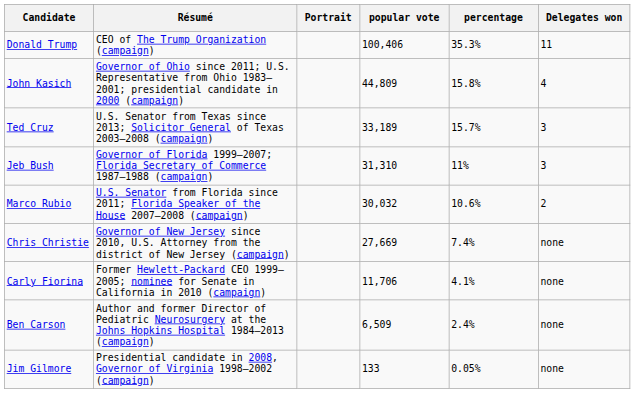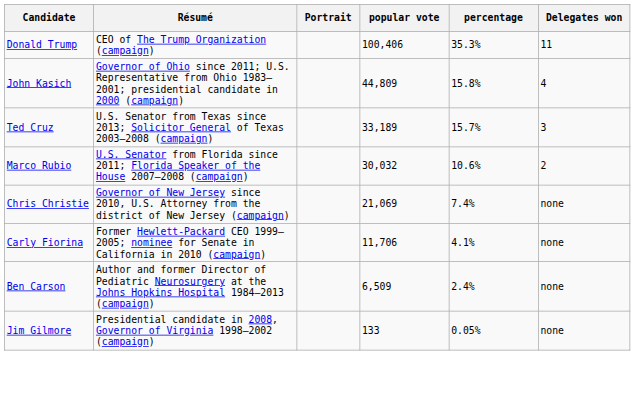 <table class="wikitable sortable">
 <tr>
 <th style="padding:10px; width:98px;">Candidate</th>
 <th style="padding:10px; width:250px;">Résumé</th>
 <th class="unsortable" style="padding:10px; width:50px;">Portrait</th>
 <th data-sort-type="number" style="padding:10px; width:98px;">popular vote</th>
 <th data-sort-type="number" style="padding:10px; width:98px;">percentage</th>
 <th data-sort-type="number" style="padding:10px;">Delegates won</th>
 </tr>
 <tr>
 <td><a href='#'>Donald Trump</a></td>
 <td>CEO of <a href='#'>The Trump Organization</a> (<a href='#'>campaign</a>)</td>
 <td></td>
 <td>100,406	</td>
 <td>35.3%</td>
 <td>11</td>
 </tr>
 <tr>
 <td><a href='#'>John Kasich</a></td>
 <td><a href='#'>Governor of Ohio</a> since 2011; U.S. Representative from Ohio 1983–2001; presidential candidate in <a href='#'>2000</a> (<a href='#'>campaign</a>)</td>
 <td></td>
 <td>44,809</td>
 <td>15.8%</td>
 <td>4</td>
 </tr>
 <tr>
 <td><a href='#'>Ted Cruz</a></td>
 <td>U.S. Senator from Texas since 2013; <a href='#'>Solicitor General</a> of Texas 2003–2008 (<a href='#'>campaign</a>)</td>
 <td></td>
 <td>33,189</td>
 <td>15.7%</td>
 <td>3</td>
 </tr>
 <tr>
-<td><a href='#'>Jeb Bush</a></td>
-<td><a href='#'>Governor of Florida</a> 1999–2007; <a href='#'>Florida Secretary of Commerce</a> 1987–1988 (<a href='#'>campaign</a>)</td>
-<td></td>
-<td>31,310</td>
-<td>11%</td>
-<td>3</td>
-</tr>
-<tr>
 <td><a href='#'>Marco Rubio</a></td>
 <td><a href='#'>U.S. Senator</a> from Florida since 2011; <a href='#'>Florida Speaker of the House</a> 2007–2008 (<a href='#'>campaign</a>)</td>
 <td></td>
 <td>30,032</td>
 <td>10.6%</td>
 <td>2</td>
 </tr>
 <tr>
 <td><a href='#'>Chris Christie</a></td>
 <td><a href='#'>Governor of New Jersey</a> since 2010, U.S. Attorney from the district of New Jersey (<a href='#'>campaign</a>)</td>
 <td></td>
-<td>27,669</td>
+<td>21,069</td>
 <td>7.4%</td>
 <td>none</td>
 </tr>
 <tr>
 <td><a href='#'>Carly Fiorina</a></td>
 <td>Former <a href='#'>Hewlett-Packard</a> CEO 1999–2005; <a href='#'>nominee</a> for Senate in California in 2010 (<a href='#'>campaign</a>)</td>
 <td></td>
 <td>11,706</td>
 <td>4.1%</td>
 <td>none</td>
 </tr>
 <tr>
 <td><a href='#'>Ben Carson</a></td>
 <td>Author and former Director of Pediatric <a href='#'>Neurosurgery</a> at the <a href='#'>Johns Hopkins Hospital</a> 1984–2013 (<a href='#'>campaign</a>)</td>
 <td></td>
 <td>6,509</td>
 <td>2.4%</td>
 <td>none</td>
 </tr>
 <tr>
 <td><a href='#'>Jim Gilmore</a></td>
 <td>Presidential candidate in <a href='#'>2008</a>, <a href='#'>Governor of Virginia</a> 1998–2002 (<a href='#'>campaign</a>)</td>
 <td></td>
 <td>133</td>
 <td>0.05%</td>
 <td>none</td>
 </tr>
 </table>
